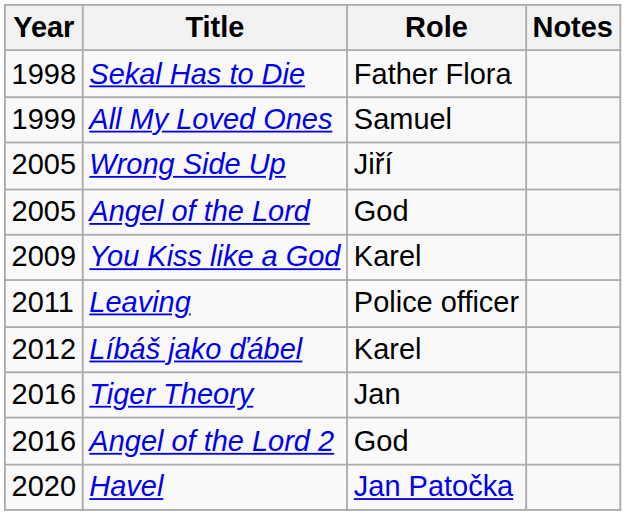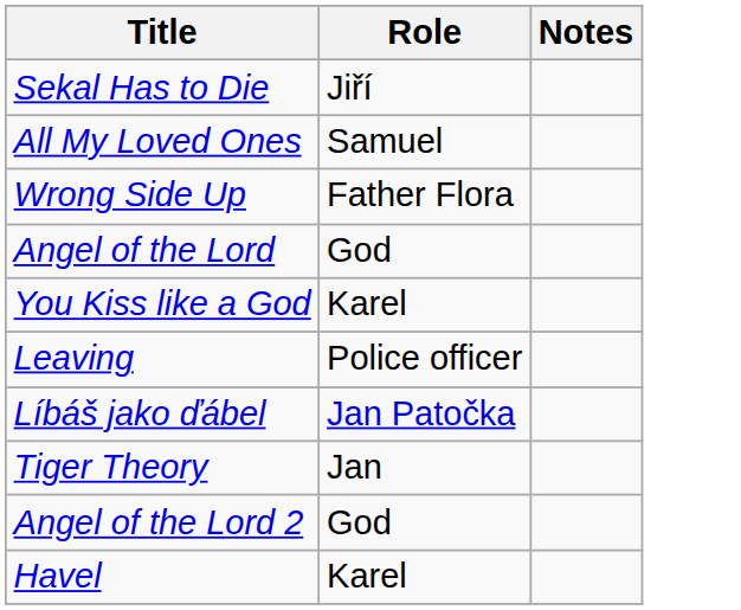 <table class="wikitable sortable">
 <tr>
-<th>Year</th>
 <th>Title</th>
 <th>Role</th>
 <th class="unsortable">Notes</th>
 </tr>
 <tr>
-<td>1998</td>
 <td><em><a href='#'>Sekal Has to Die</a></em></td>
-<td>Father Flora</td>
+<td>Jiří</td>
 <td></td>
 </tr>
 <tr>
-<td>1999</td>
 <td><em><a href='#'>All My Loved Ones</a></em></td>
 <td>Samuel</td>
 <td></td>
 </tr>
 <tr>
-<td>2005</td>
 <td><em><a href='#'>Wrong Side Up</a></em></td>
-<td>Jiří</td>
+<td>Father Flora</td>
 <td></td>
 </tr>
 <tr>
-<td>2005</td>
 <td><em><a href='#'>Angel of the Lord</a></em></td>
 <td>God</td>
 <td></td>
 </tr>
 <tr>
-<td>2009</td>
 <td><em><a href='#'>You Kiss like a God</a></em></td>
 <td>Karel</td>
 <td></td>
 </tr>
 <tr>
-<td>2011</td>
 <td><em><a href='#'>Leaving</a></em></td>
 <td>Police officer</td>
 <td></td>
 </tr>
 <tr>
-<td>2012</td>
 <td><em><a href='#'>Líbáš jako ďábel</a></em></td>
-<td>Karel</td>
+<td><a href='#'>Jan Patočka</a></td>
 <td></td>
 </tr>
 <tr>
-<td>2016</td>
 <td><em><a href='#'>Tiger Theory</a></em></td>
 <td>Jan</td>
 <td></td>
 </tr>
 <tr>
-<td>2016</td>
 <td><em><a href='#'>Angel of the Lord 2</a></em></td>
 <td>God</td>
 <td></td>
 </tr>
 <tr>
-<td>2020</td>
 <td><em><a href='#'>Havel</a></em></td>
-<td><a href='#'>Jan Patočka</a></td>
+<td>Karel</td>
 <td></td>
 </tr>
 </table>
